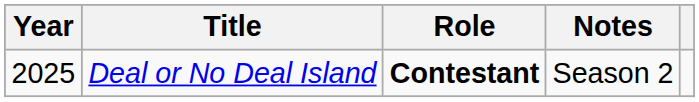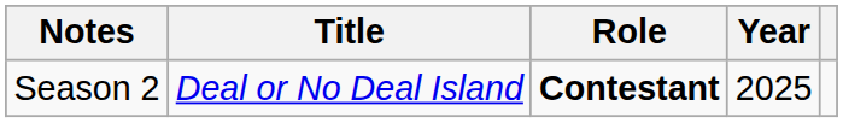 <table class="wikitable sortable plainrowheaders">
 <tr>
-<th scope="col">Year</th>
+<th scope="col" class="unsortable">Notes</th>
 <th scope="col">Title</th>
 <th scope="col">Role</th>
-<th scope="col" class="unsortable">Notes</th>
+<th scope="col">Year</th>
 <th scope="col" class="unsortable"></th>
 </tr>
 <tr>
-<td>2025</td>
+<td>Season 2</td>
 <td><em><a href='#'>Deal or No Deal Island</a></em></td>
 <td><strong>Contestant</strong></td>
-<td>Season 2</td>
+<td>2025</td>
 <td></td>
 </tr>
 </table>
